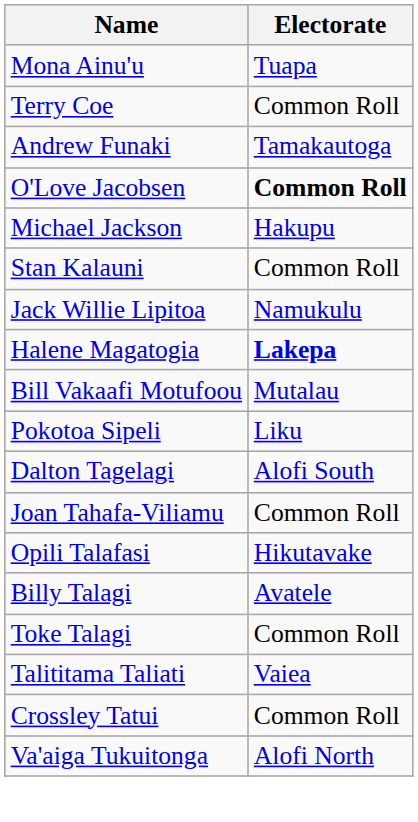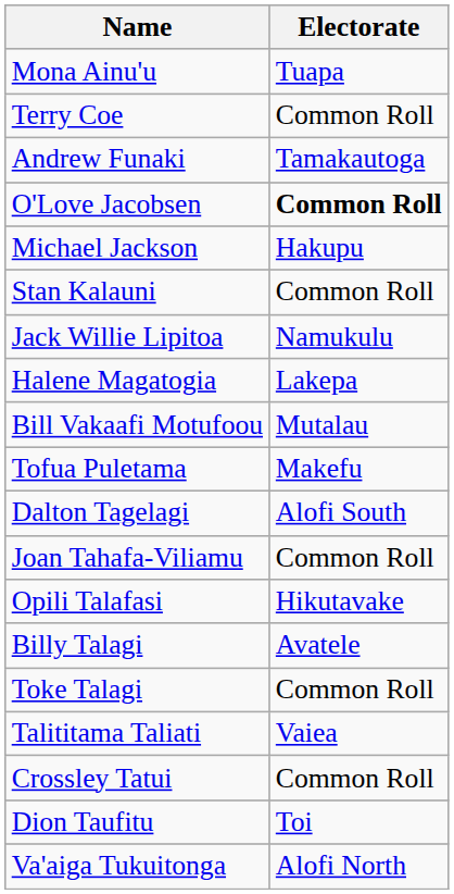 <table class="wikitable sortable">
 <tr>
 <th>Name</th>
 <th>Electorate</th>
 </tr>
 <tr>
 <td><a href='#'>Mona Ainu'u</a></td>
 <td><a href='#'>Tuapa</a></td>
 </tr>
 <tr>
 <td><a href='#'>Terry Coe</a></td>
 <td>Common Roll</td>
 </tr>
 <tr>
 <td><a href='#'>Andrew Funaki</a></td>
 <td><a href='#'>Tamakautoga</a></td>
 </tr>
 <tr>
 <td><a href='#'>O'Love Jacobsen</a></td>
 <td><strong>Common Roll</strong></td>
 </tr>
 <tr>
 <td><a href='#'>Michael Jackson</a></td>
 <td><a href='#'>Hakupu</a></td>
 </tr>
 <tr>
 <td><a href='#'>Stan Kalauni</a></td>
 <td>Common Roll</td>
 </tr>
 <tr>
 <td><a href='#'>Jack Willie Lipitoa</a></td>
 <td><a href='#'>Namukulu</a></td>
 </tr>
 <tr>
 <td><a href='#'>Halene Magatogia</a></td>
-<td><strong><a href='#'>Lakepa</a></strong></td>
+<td><a href='#'>Lakepa</a></td>
 </tr>
 <tr>
 <td><a href='#'>Bill Vakaafi Motufoou</a></td>
 <td><a href='#'>Mutalau</a></td>
 </tr>
 <tr>
-<td><a href='#'>Pokotoa Sipeli</a></td>
-<td><a href='#'>Liku</a></td>
+<td><a href='#'>Tofua Puletama</a></td>
+<td><a href='#'>Makefu</a></td>
 </tr>
 <tr>
 <td><a href='#'>Dalton Tagelagi</a></td>
 <td><a href='#'>Alofi South</a></td>
 </tr>
 <tr>
 <td><a href='#'>Joan Tahafa-Viliamu</a></td>
 <td>Common Roll</td>
 </tr>
 <tr>
 <td><a href='#'>Opili Talafasi</a></td>
 <td><a href='#'>Hikutavake</a></td>
 </tr>
 <tr>
 <td><a href='#'>Billy Talagi</a></td>
 <td><a href='#'>Avatele</a></td>
 </tr>
 <tr>
 <td><a href='#'>Toke Talagi</a></td>
 <td>Common Roll</td>
 </tr>
 <tr>
 <td><a href='#'>Talititama Taliati</a></td>
 <td><a href='#'>Vaiea</a></td>
 </tr>
 <tr>
 <td><a href='#'>Crossley Tatui</a></td>
 <td>Common Roll</td>
 </tr>
 <tr>
+<td><a href='#'>Dion Taufitu</a></td>
+<td><a href='#'>Toi</a></td>
+</tr>
+<tr>
 <td><a href='#'>Va'aiga Tukuitonga</a></td>
 <td><a href='#'>Alofi North</a></td>
 </tr>
 </table>
